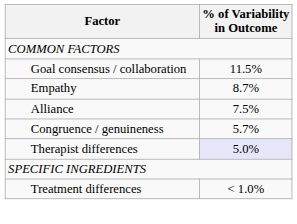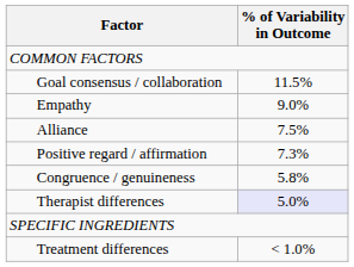 <table class="wikitable floatright" style="margin-left:20px;">
 <tr>
 <th>Factor</th>
 <th>% of Variability<br>in Outcome</th>
 </tr>
 <tr>
 <td colspan="2"><em>COMMON FACTORS</em></td>
 </tr>
 <tr>
 <td style="padding-left:2em; padding-right:1em;">Goal consensus / collaboration</td>
 <td style="text-align:center;">11.5%</td>
 </tr>
 <tr>
 <td style="padding-left:2em;">Empathy</td>
-<td style="text-align:center;">8.7%</td>
+<td style="text-align:center;">9.0%</td>
 </tr>
 <tr>
 <td style="padding-left:2em;">Alliance</td>
 <td style="text-align:center;">7.5%</td>
 </tr>
 <tr>
+<td style="padding-left:2em;">Positive regard / affirmation</td>
+<td style="text-align:center;">7.3%</td>
+</tr>
+<tr>
 <td style="padding-left:2em;">Congruence / genuineness</td>
-<td style="text-align:center;">5.7%</td>
+<td style="text-align:center;">5.8%</td>
 </tr>
 <tr>
 <td style="padding-left:2em;">Therapist differences</td>
 <td style="background: lavender; text-align:center;">5.0%</td>
 </tr>
 <tr>
 <td colspan="2"><em>SPECIFIC INGREDIENTS</em></td>
 </tr>
 <tr>
 <td style="padding-left:2em;">Treatment differences</td>
 <td style="text-align:center;">< 1.0%</td>
 </tr>
 </table>
